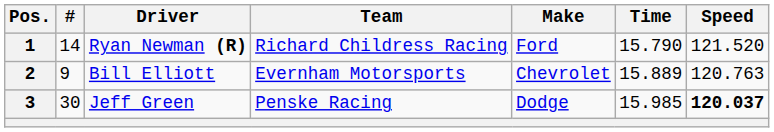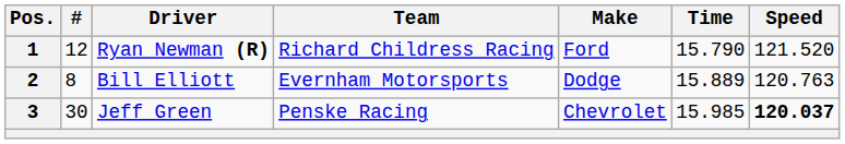 <table class="wikitable" style="font-size:95%">
 <tr>
 <th>Pos.</th>
 <th>#</th>
 <th>Driver</th>
 <th>Team</th>
 <th>Make</th>
 <th>Time</th>
 <th>Speed</th>
 </tr>
 <tr>
 <th>1</th>
-<td>14</td>
+<td>12</td>
 <td><a href='#'>Ryan Newman</a> <strong>(R)</strong></td>
 <td><a href='#'>Richard Childress Racing</a></td>
 <td><a href='#'>Ford</a></td>
 <td>15.790</td>
 <td>121.520</td>
 </tr>
 <tr>
 <th>2</th>
-<td>9</td>
+<td>8</td>
 <td><a href='#'>Bill Elliott</a></td>
 <td><a href='#'>Evernham Motorsports</a></td>
-<td><a href='#'>Chevrolet</a></td>
+<td><a href='#'>Dodge</a></td>
 <td>15.889</td>
 <td>120.763</td>
 </tr>
 <tr>
 <th>3</th>
 <td>30</td>
 <td><a href='#'>Jeff Green</a></td>
 <td><a href='#'>Penske Racing</a></td>
-<td><a href='#'>Dodge</a></td>
+<td><a href='#'>Chevrolet</a></td>
 <td>15.985</td>
 <td><strong>120.037</strong></td>
 </tr>
 <tr>
 <th colspan="7"></th>
 </tr>
 </table>
